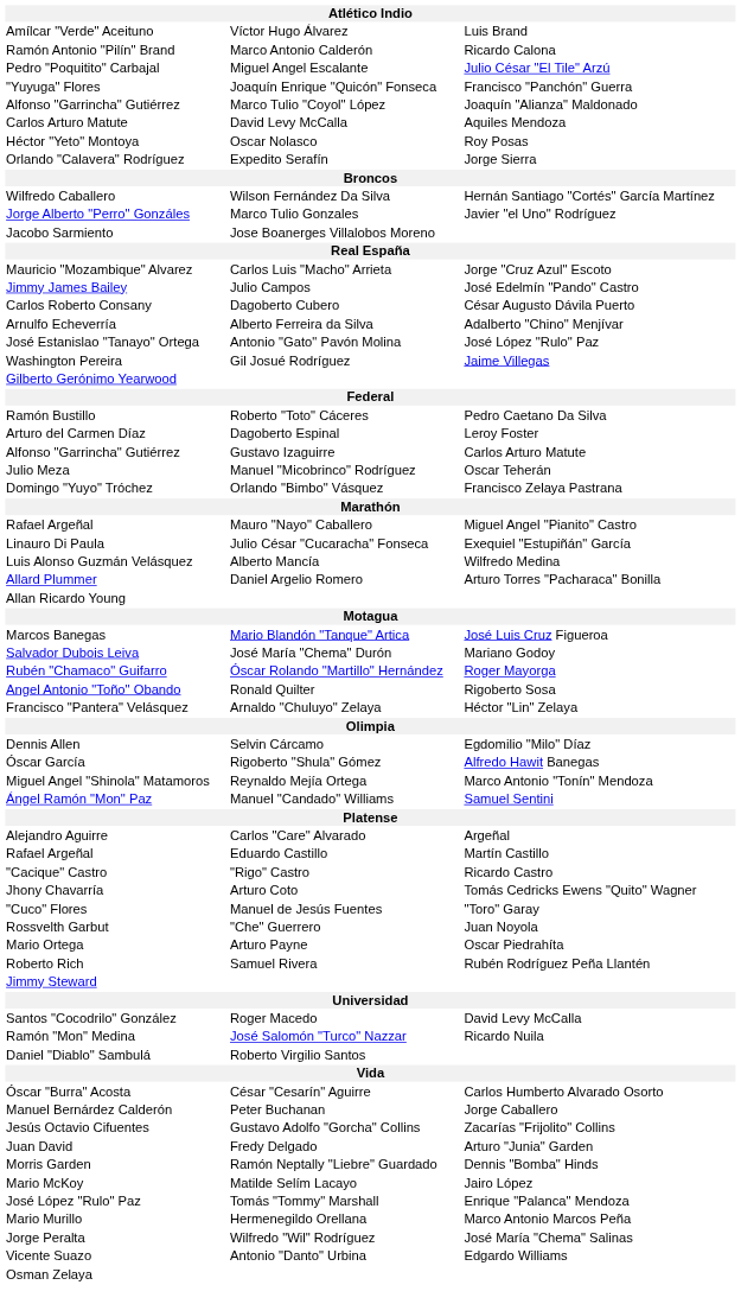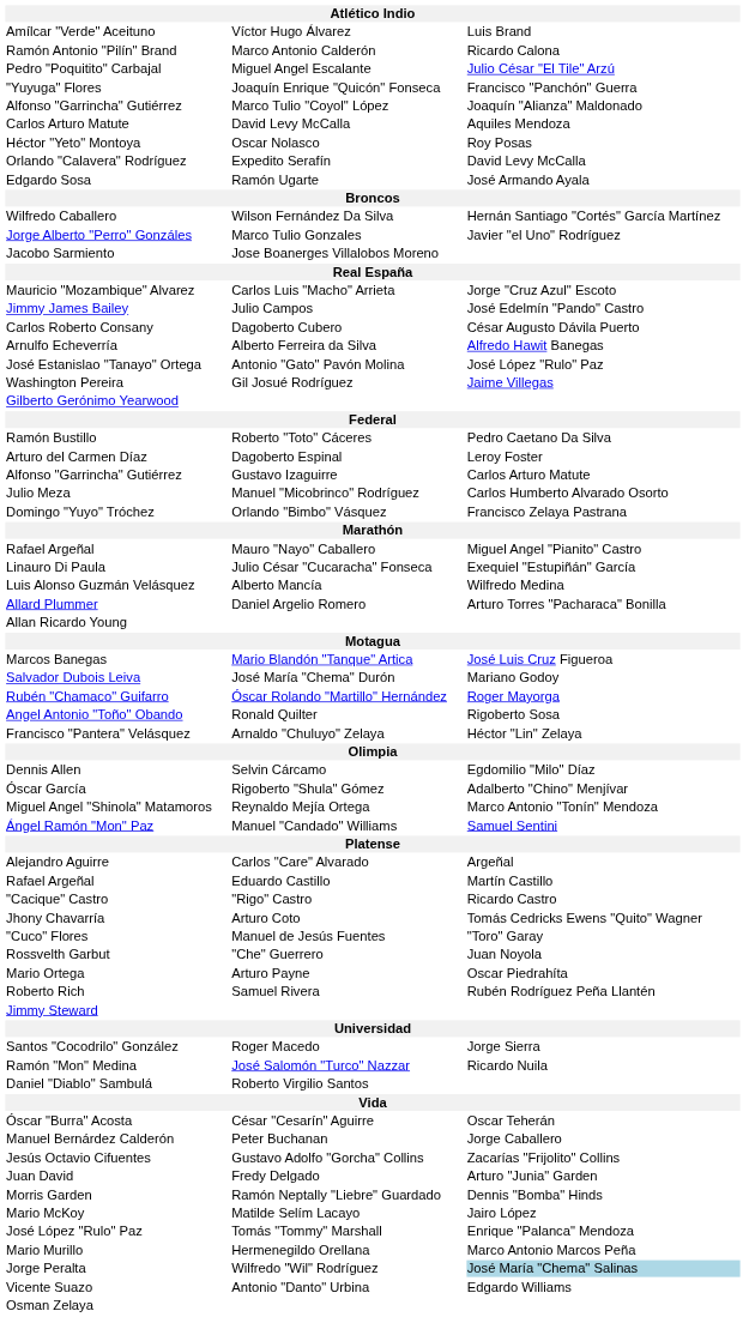 <table border="0">
 <tr bgcolor="f1f1f1">
 <th width="900" colspan="3">Atlético Indio</th>
 </tr>
 <tr>
 <td> Amílcar "Verde" Aceituno</td>
 <td> Víctor Hugo Álvarez</td>
 <td> Luis Brand</td>
 </tr>
 <tr>
 <td> Ramón Antonio "Pilín" Brand</td>
 <td> Marco Antonio Calderón</td>
 <td> Ricardo Calona</td>
 </tr>
 <tr>
 <td> Pedro "Poquitito" Carbajal</td>
 <td> Miguel Angel Escalante</td>
 <td> <a href='#'>Julio César "El Tile" Arzú</a></td>
 </tr>
 <tr>
 <td> "Yuyuga" Flores</td>
 <td> Joaquín Enrique "Quicón" Fonseca</td>
 <td> Francisco "Panchón" Guerra</td>
 </tr>
 <tr>
 <td> Alfonso "Garrincha" Gutiérrez</td>
 <td> Marco Tulio "Coyol" López</td>
 <td> Joaquín "Alianza" Maldonado</td>
 </tr>
 <tr>
 <td> Carlos Arturo Matute</td>
 <td> David Levy McCalla</td>
 <td> Aquiles Mendoza</td>
 </tr>
 <tr>
 <td> Héctor "Yeto" Montoya</td>
 <td> Oscar Nolasco</td>
 <td> Roy Posas</td>
 </tr>
 <tr>
 <td> Orlando "Calavera" Rodríguez</td>
 <td> Expedito Serafín</td>
-<td> Jorge Sierra</td>
+<td> David Levy McCalla</td>
+</tr>
+<tr>
+<td> Edgardo Sosa</td>
+<td> Ramón Ugarte</td>
+<td> José Armando Ayala</td>
+<td></td>
 </tr>
 <tr bgcolor="f1f1f1">
 <th colspan="3">Broncos</th>
 </tr>
 <tr>
 <td> Wilfredo Caballero</td>
 <td> Wilson Fernández Da Silva</td>
 <td> Hernán Santiago "Cortés" García Martínez</td>
 </tr>
 <tr>
 <td> <a href='#'>Jorge Alberto "Perro" Gonzáles</a></td>
 <td> Marco Tulio Gonzales</td>
 <td> Javier "el Uno" Rodríguez</td>
 </tr>
 <tr>
 <td> Jacobo Sarmiento</td>
 <td> Jose Boanerges Villalobos Moreno</td>
 <td></td>
 </tr>
 <tr bgcolor="f1f1f1">
 <th colspan="3">Real España</th>
 </tr>
 <tr>
 <td> Mauricio "Mozambique" Alvarez</td>
 <td> Carlos Luis "Macho" Arrieta</td>
 <td> Jorge "Cruz Azul" Escoto</td>
 </tr>
 <tr>
 <td> <a href='#'>Jimmy James Bailey</a></td>
 <td> Julio Campos</td>
 <td> José Edelmín "Pando" Castro</td>
 </tr>
 <tr>
 <td> Carlos Roberto Consany</td>
 <td> Dagoberto Cubero</td>
 <td> César Augusto Dávila Puerto</td>
 </tr>
 <tr>
 <td> Arnulfo Echeverría</td>
 <td> Alberto Ferreira da Silva</td>
-<td> Adalberto "Chino" Menjívar</td>
+<td> <a href='#'>Alfredo Hawit</a> Banegas</td>
 </tr>
 <tr>
 <td> José Estanislao "Tanayo" Ortega</td>
 <td> Antonio "Gato" Pavón Molina</td>
 <td> José López "Rulo" Paz</td>
 </tr>
 <tr>
 <td> Washington Pereira</td>
 <td> Gil Josué Rodríguez</td>
 <td> <a href='#'>Jaime Villegas</a></td>
 </tr>
 <tr>
 <td> <a href='#'>Gilberto Gerónimo Yearwood</a></td>
 <td></td>
 <td></td>
 </tr>
 <tr bgcolor="f1f1f1">
 <th colspan="3">Federal</th>
 </tr>
 <tr>
 <td> Ramón Bustillo</td>
 <td> Roberto "Toto" Cáceres</td>
 <td> Pedro Caetano Da Silva</td>
 </tr>
 <tr>
 <td> Arturo del Carmen Díaz</td>
 <td> Dagoberto Espinal</td>
 <td> Leroy Foster</td>
 </tr>
 <tr>
 <td> Alfonso "Garrincha" Gutiérrez</td>
 <td> Gustavo Izaguirre</td>
 <td> Carlos Arturo Matute</td>
 </tr>
 <tr>
 <td> Julio Meza</td>
 <td> Manuel "Micobrinco" Rodríguez</td>
-<td> Oscar Teherán</td>
+<td> Carlos Humberto Alvarado Osorto</td>
 </tr>
 <tr>
 <td> Domingo "Yuyo" Tróchez</td>
 <td> Orlando "Bimbo" Vásquez</td>
 <td> Francisco Zelaya Pastrana</td>
 </tr>
 <tr bgcolor="f1f1f1">
 <th colspan="3">Marathón</th>
 </tr>
 <tr>
 <td> Rafael Argeñal</td>
 <td> Mauro "Nayo" Caballero</td>
 <td> Miguel Angel "Pianito" Castro</td>
 </tr>
 <tr>
 <td> Linauro Di Paula</td>
 <td> Julio César "Cucaracha" Fonseca</td>
 <td> Exequiel "Estupiñán" García</td>
 </tr>
 <tr>
 <td> Luis Alonso Guzmán Velásquez</td>
 <td> Alberto Mancía</td>
 <td> Wilfredo Medina</td>
 </tr>
 <tr>
 <td> <a href='#'>Allard Plummer</a></td>
 <td> Daniel Argelio Romero</td>
 <td> Arturo Torres "Pacharaca" Bonilla</td>
 </tr>
 <tr>
 <td> Allan Ricardo Young</td>
 <td></td>
 <td></td>
 </tr>
 <tr bgcolor="f1f1f1">
 <th colspan="3">Motagua</th>
 </tr>
 <tr>
 <td> Marcos Banegas</td>
 <td> <a href='#'>Mario Blandón "Tanque" Artica</a></td>
 <td> <a href='#'>José Luis Cruz</a> Figueroa</td>
 </tr>
 <tr>
 <td> <a href='#'>Salvador Dubois Leiva</a></td>
 <td> José María "Chema" Durón</td>
 <td> Mariano Godoy</td>
 </tr>
 <tr>
 <td> <a href='#'>Rubén "Chamaco" Guifarro</a></td>
 <td> <a href='#'>Óscar Rolando "Martillo" Hernández</a></td>
 <td> <a href='#'>Roger Mayorga</a></td>
 </tr>
 <tr>
 <td> <a href='#'>Angel Antonio "Toño" Obando</a></td>
 <td> Ronald Quilter</td>
 <td> Rigoberto Sosa</td>
 </tr>
 <tr>
 <td> Francisco "Pantera" Velásquez</td>
 <td> Arnaldo "Chuluyo" Zelaya</td>
 <td> Héctor "Lin" Zelaya</td>
 </tr>
 <tr bgcolor="f1f1f1">
 <th colspan="3">Olimpia</th>
 </tr>
 <tr>
 <td> Dennis Allen</td>
 <td> Selvin Cárcamo</td>
 <td> Egdomilio "Milo" Díaz</td>
 </tr>
 <tr>
 <td> Óscar García</td>
 <td> Rigoberto "Shula" Gómez</td>
-<td> <a href='#'>Alfredo Hawit</a> Banegas</td>
+<td> Adalberto "Chino" Menjívar</td>
 </tr>
 <tr>
 <td> Miguel Angel "Shinola" Matamoros</td>
 <td> Reynaldo Mejía Ortega</td>
 <td> Marco Antonio "Tonín" Mendoza</td>
 </tr>
 <tr>
 <td> <a href='#'>Ángel Ramón "Mon" Paz</a></td>
 <td> Manuel "Candado" Williams</td>
 <td> <a href='#'>Samuel Sentini</a></td>
 </tr>
 <tr bgcolor="f1f1f1">
 <th colspan="3">Platense</th>
 </tr>
 <tr>
 <td> Alejandro Aguirre</td>
 <td> Carlos "Care" Alvarado</td>
 <td>  Argeñal</td>
 </tr>
 <tr>
 <td> Rafael Argeñal</td>
 <td> Eduardo Castillo</td>
 <td> Martín Castillo</td>
 </tr>
 <tr>
 <td> "Cacique" Castro</td>
 <td> "Rigo" Castro</td>
 <td> Ricardo Castro</td>
 </tr>
 <tr>
 <td> Jhony Chavarría</td>
 <td> Arturo Coto</td>
 <td> Tomás Cedricks Ewens "Quito" Wagner</td>
 </tr>
 <tr>
 <td> "Cuco" Flores</td>
 <td> Manuel de Jesús Fuentes</td>
 <td> "Toro" Garay</td>
 </tr>
 <tr>
 <td> Rossvelth Garbut</td>
 <td> "Che" Guerrero</td>
 <td> Juan Noyola</td>
 </tr>
 <tr>
 <td> Mario Ortega</td>
 <td> Arturo Payne</td>
 <td> Oscar Piedrahíta</td>
 </tr>
 <tr>
 <td> Roberto Rich</td>
 <td> Samuel Rivera</td>
 <td> Rubén Rodríguez Peña Llantén</td>
 </tr>
 <tr>
 <td> <a href='#'>Jimmy Steward</a></td>
 <td></td>
 <td></td>
 </tr>
 <tr bgcolor="f1f1f1">
 <th colspan="3">Universidad</th>
 </tr>
 <tr>
 <td> Santos "Cocodrilo" González</td>
 <td> Roger Macedo</td>
-<td> David Levy McCalla</td>
+<td> Jorge Sierra</td>
 </tr>
 <tr>
 <td> Ramón "Mon" Medina</td>
 <td> <a href='#'>José Salomón "Turco" Nazzar</a></td>
 <td> Ricardo Nuila</td>
 </tr>
 <tr>
 <td> Daniel "Diablo" Sambulá</td>
 <td> Roberto Virgilio Santos</td>
 <td></td>
 </tr>
 <tr bgcolor="f1f1f1">
 <th colspan="3">Vida</th>
 </tr>
 <tr>
 <td> Óscar "Burra" Acosta</td>
 <td> César "Cesarín" Aguirre</td>
-<td> Carlos Humberto Alvarado Osorto</td>
+<td> Oscar Teherán</td>
 </tr>
 <tr>
 <td> Manuel Bernárdez Calderón</td>
 <td> Peter Buchanan</td>
 <td> Jorge Caballero</td>
 </tr>
 <tr>
 <td> Jesús Octavio Cifuentes</td>
 <td> Gustavo Adolfo "Gorcha" Collins</td>
 <td> Zacarías "Frijolito" Collins</td>
 </tr>
 <tr>
 <td> Juan David</td>
 <td> Fredy Delgado</td>
 <td> Arturo "Junia" Garden</td>
 </tr>
 <tr>
 <td> Morris Garden</td>
 <td> Ramón Neptally "Liebre" Guardado</td>
 <td> Dennis "Bomba" Hinds</td>
 </tr>
 <tr>
 <td> Mario McKoy</td>
 <td> Matilde Selím Lacayo</td>
 <td> Jairo López</td>
 </tr>
 <tr>
 <td> José López "Rulo" Paz</td>
 <td> Tomás "Tommy" Marshall</td>
 <td> Enrique "Palanca" Mendoza</td>
 </tr>
 <tr>
 <td> Mario Murillo</td>
 <td> Hermenegildo Orellana</td>
 <td> Marco Antonio Marcos Peña</td>
 </tr>
 <tr>
 <td> Jorge Peralta</td>
 <td> Wilfredo "Wil" Rodríguez</td>
-<td> José María "Chema" Salinas</td>
+<td style="background: lightblue;"> José María "Chema" Salinas</td>
 </tr>
 <tr>
 <td> Vicente Suazo</td>
 <td> Antonio "Danto" Urbina</td>
 <td> Edgardo Williams</td>
 </tr>
 <tr>
 <td> Osman Zelaya</td>
 <td></td>
 <td></td>
 </tr>
 </table>
